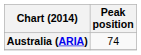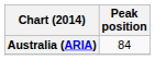 <table class="wikitable plainrowheaders" style="text-align:center;">
 <tr>
 <th scope="col">Chart (2014)</th>
 <th scope="col">Peak<br>position</th>
 </tr>
 <tr>
 <th scope="row">Australia (<a href='#'>ARIA</a>)</th>
-<td>74</td>
+<td>84</td>
 </tr>
 <tr>
 </tr>
 </table>
